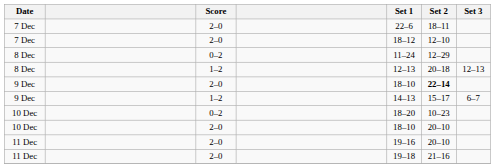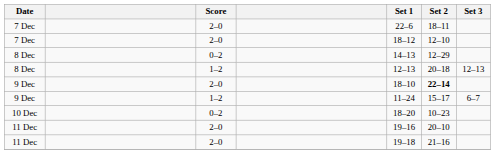 <table class="wikitable" style="text-align: center; font-size:90% ">
 <tr>
 <th width="60">Date</th>
 <th align="right" width="240"></th>
 <th width="60">Score</th>
 <th align="left" width="240"></th>
 <th width="50">Set 1</th>
 <th width="50">Set 2</th>
 <th width="50">Set 3</th>
 </tr>
 <tr>
 <td>7 Dec</td>
 <td align=right></td>
 <td align=center>2–0<br></td>
 <td align=left></td>
 <td>22–6</td>
 <td>18–11</td>
 <td></td>
 </tr>
 <tr>
 <td>7 Dec</td>
 <td align=right></td>
 <td align=center>2–0<br></td>
 <td align=left></td>
 <td>18–12</td>
 <td>12–10</td>
 <td></td>
 </tr>
 <tr>
 <td>8 Dec</td>
 <td align=right></td>
 <td align=center>0–2<br></td>
 <td align=left></td>
-<td>11–24</td>
+<td>14–13</td>
 <td>12–29</td>
 <td></td>
 </tr>
 <tr>
 <td>8 Dec</td>
 <td align=right></td>
 <td align=center>1–2<br></td>
 <td align=left></td>
 <td>12–13</td>
 <td>20–18</td>
 <td>12–13</td>
 </tr>
 <tr>
 <td>9 Dec</td>
 <td align=right></td>
 <td align=center>2–0<br></td>
 <td align=left></td>
 <td>18–10</td>
 <td><strong>22–14</strong></td>
 <td></td>
 </tr>
 <tr>
 <td>9 Dec</td>
 <td align=right></td>
 <td align=center>1–2<br></td>
 <td align=left></td>
-<td>14–13</td>
+<td>11–24</td>
 <td>15–17</td>
 <td>6–7</td>
 </tr>
 <tr>
 <td>10 Dec</td>
 <td align=right></td>
 <td align=center>0–2<br></td>
 <td align=left></td>
 <td>18–20</td>
 <td>10–23</td>
-<td></td>
-</tr>
-<tr>
-<td>10 Dec</td>
-<td align=right></td>
-<td align=center>2–0<br></td>
-<td align=left></td>
-<td>18–10</td>
-<td>20–10</td>
 <td></td>
 </tr>
 <tr>
 <td>11 Dec</td>
 <td align=right></td>
 <td align=center>2–0<br></td>
 <td align=left></td>
 <td>19–16</td>
 <td>20–10</td>
 <td></td>
 </tr>
 <tr>
 <td>11 Dec</td>
 <td align=right></td>
 <td align=center>2–0<br></td>
 <td align=left></td>
 <td>19–18</td>
 <td>21–16</td>
 <td></td>
 </tr>
 <tr>
 </tr>
 </table>
